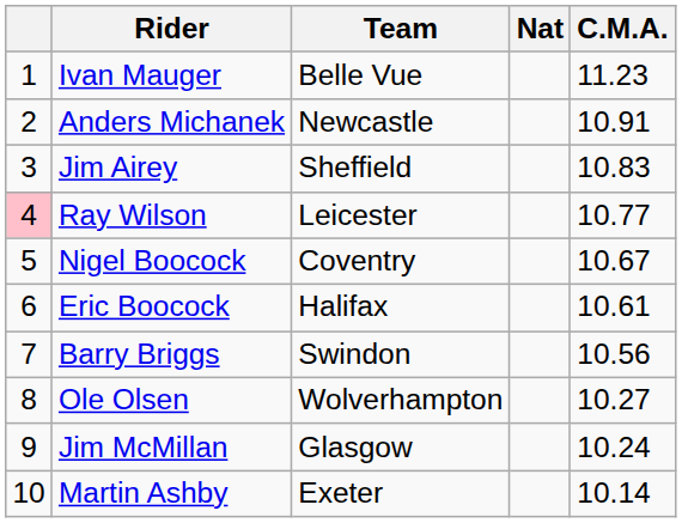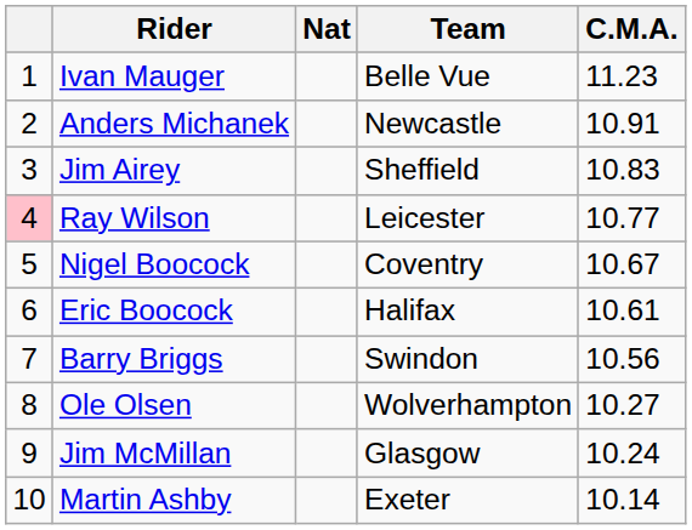 <table class=wikitable>
 <tr>
 <th></th>
 <th>Rider</th>
+<th>Nat</th>
 <th>Team</th>
-<th>Nat</th>
 <th>C.M.A.</th>
 </tr>
 <tr>
 <td align="center">1</td>
 <td><a href='#'>Ivan Mauger</a></td>
+<td></td>
 <td>Belle Vue</td>
-<td></td>
 <td>11.23</td>
 </tr>
 <tr>
 <td align="center">2</td>
 <td><a href='#'>Anders Michanek</a></td>
+<td></td>
 <td>Newcastle</td>
-<td></td>
 <td>10.91</td>
 </tr>
 <tr>
 <td align="center">3</td>
 <td><a href='#'>Jim Airey</a></td>
+<td></td>
 <td>Sheffield</td>
-<td></td>
 <td>10.83</td>
 </tr>
 <tr>
 <td align="center" style="background: pink;">4</td>
 <td><a href='#'>Ray Wilson</a></td>
+<td></td>
 <td>Leicester</td>
-<td></td>
 <td>10.77</td>
 </tr>
 <tr>
 <td align="center">5</td>
 <td><a href='#'>Nigel Boocock</a></td>
+<td></td>
 <td>Coventry</td>
-<td></td>
 <td>10.67</td>
 </tr>
 <tr>
 <td align="center">6</td>
 <td><a href='#'>Eric Boocock</a></td>
+<td></td>
 <td>Halifax</td>
-<td></td>
 <td>10.61</td>
 </tr>
 <tr>
 <td align="center">7</td>
 <td><a href='#'>Barry Briggs</a></td>
+<td></td>
 <td>Swindon</td>
-<td></td>
 <td>10.56</td>
 </tr>
 <tr>
 <td align="center">8</td>
 <td><a href='#'>Ole Olsen</a></td>
+<td></td>
 <td>Wolverhampton</td>
-<td></td>
 <td>10.27</td>
 </tr>
 <tr>
 <td align="center">9</td>
 <td><a href='#'>Jim McMillan</a></td>
+<td></td>
 <td>Glasgow</td>
-<td></td>
 <td>10.24</td>
 </tr>
 <tr>
 <td align="center">10</td>
 <td><a href='#'>Martin Ashby</a></td>
+<td></td>
 <td>Exeter</td>
-<td></td>
 <td>10.14</td>
 </tr>
 </table>
